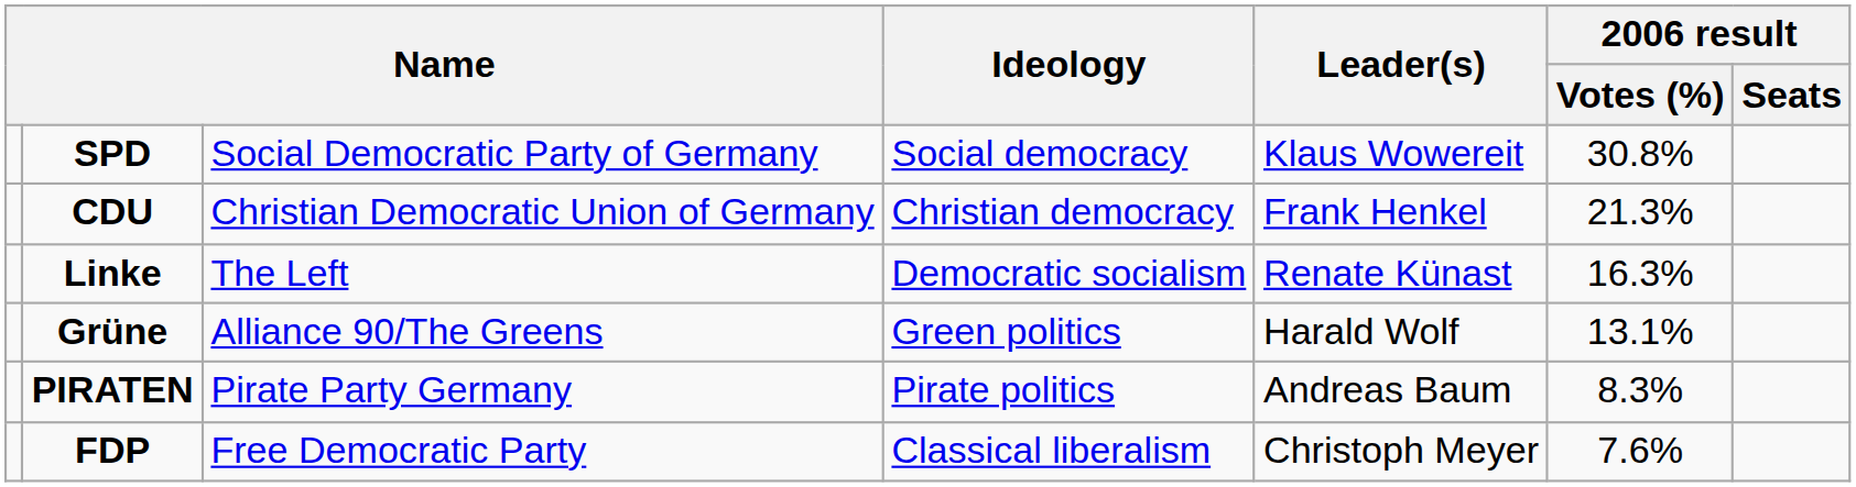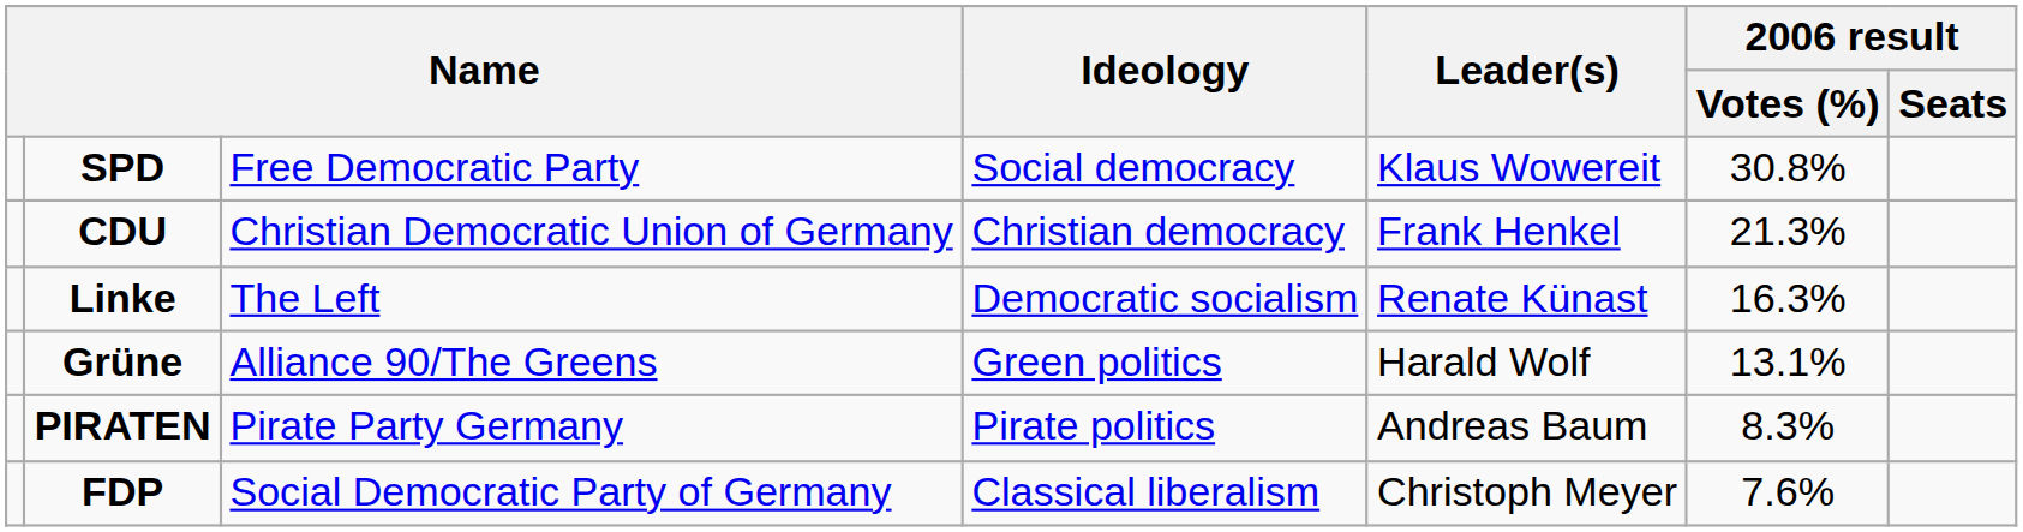 <table class="wikitable">
 <tr>
 <th rowspan=2 colspan=3>Name</th>
 <th rowspan=2>Ideology</th>
 <th rowspan=2>Leader(s)</th>
 <th colspan=2>2006 result</th>
 </tr>
 <tr>
 <th>Votes (%)</th>
 <th>Seats</th>
 </tr>
 <tr>
 <td bgcolor=></td>
 <td align=center><strong>SPD</strong></td>
-<td><a href='#'>Social Democratic Party of Germany</a><br></td>
+<td><a href='#'>Free Democratic Party</a><br></td>
 <td><a href='#'>Social democracy</a></td>
 <td><a href='#'>Klaus Wowereit</a></td>
 <td align=center>30.8%</td>
 <td></td>
 </tr>
 <tr>
 <td bgcolor=></td>
 <td align=center><strong>CDU</strong></td>
 <td><a href='#'>Christian Democratic Union of Germany</a><br></td>
 <td><a href='#'>Christian democracy</a></td>
 <td><a href='#'>Frank Henkel</a></td>
 <td align=center>21.3%</td>
 <td></td>
 </tr>
 <tr>
 <td bgcolor=></td>
 <td align=center><strong>Linke</strong></td>
 <td><a href='#'>The Left</a><br></td>
 <td><a href='#'>Democratic socialism</a></td>
 <td><a href='#'>Renate Künast</a></td>
 <td align=center>16.3%</td>
 <td></td>
 </tr>
 <tr>
 <td bgcolor=></td>
 <td align=center><strong>Grüne</strong></td>
 <td><a href='#'>Alliance 90/The Greens</a><br></td>
 <td><a href='#'>Green politics</a></td>
 <td>Harald Wolf</td>
 <td align=center>13.1%</td>
 <td></td>
 </tr>
 <tr>
 <td bgcolor=></td>
 <td align=center><strong>PIRATEN</strong></td>
 <td><a href='#'>Pirate Party Germany</a><br></td>
 <td><a href='#'>Pirate politics</a></td>
 <td>Andreas Baum</td>
 <td align=center>8.3%</td>
 <td></td>
 </tr>
 <tr>
 <td bgcolor=></td>
 <td align=center><strong>FDP</strong></td>
-<td><a href='#'>Free Democratic Party</a><br></td>
+<td><a href='#'>Social Democratic Party of Germany</a><br></td>
 <td><a href='#'>Classical liberalism</a></td>
 <td>Christoph Meyer</td>
 <td align=center>7.6%</td>
 <td></td>
 </tr>
 </table>
